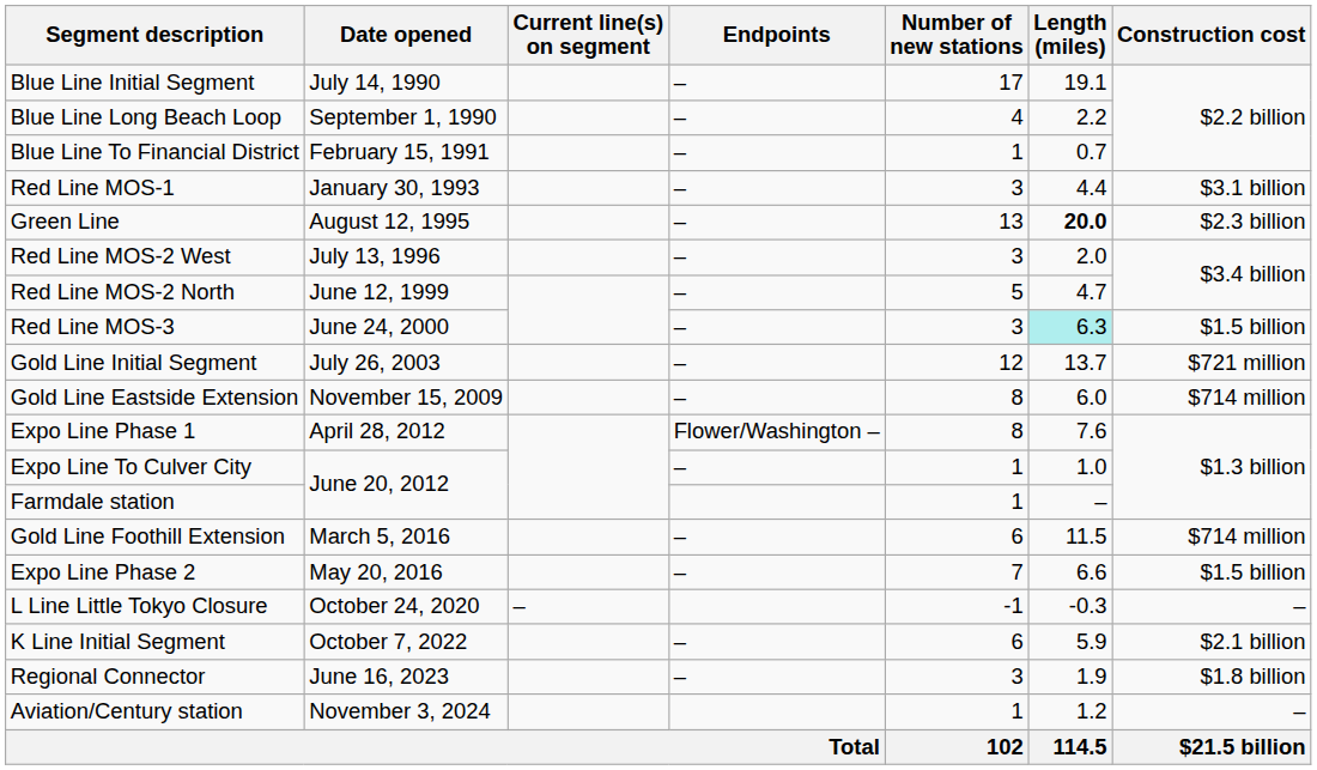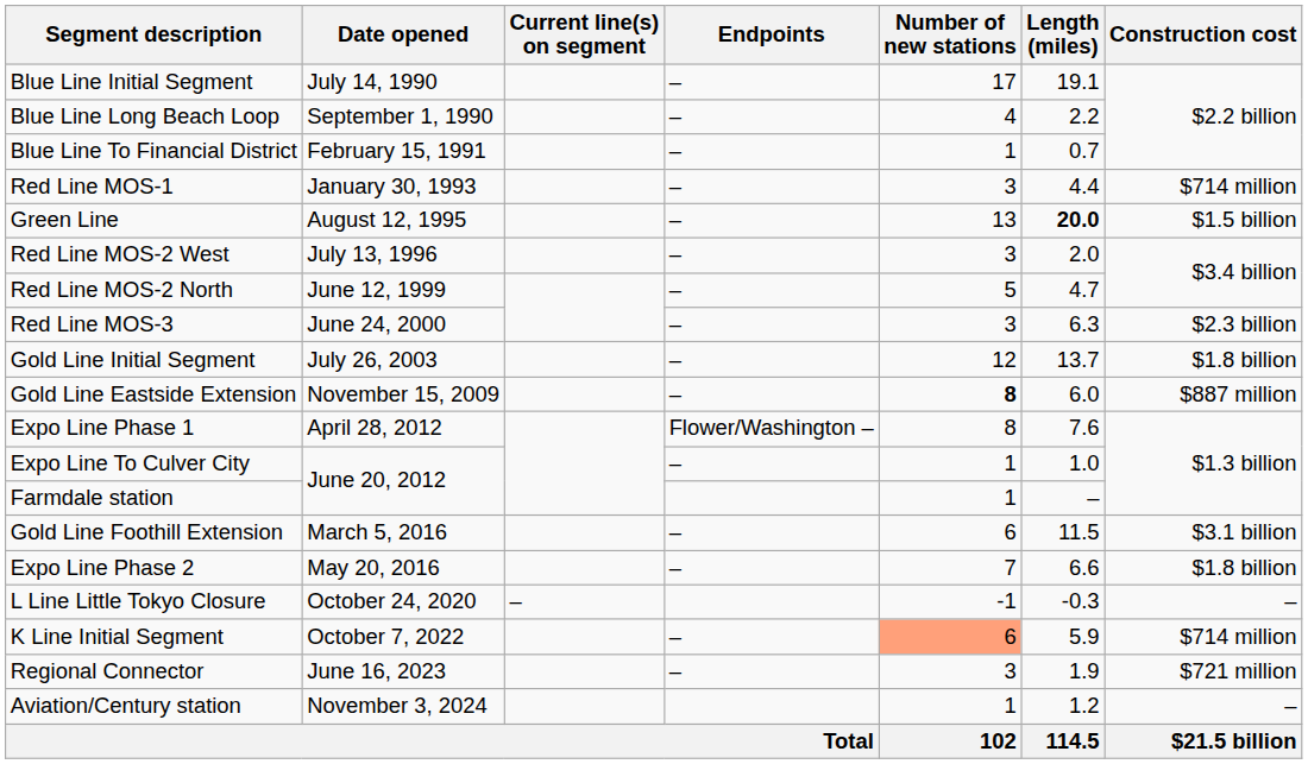 <table class="wikitable">
 <tr>
 <th>Segment description</th>
 <th>Date opened</th>
 <th>Current line(s)<br>on segment</th>
 <th>Endpoints</th>
 <th>Number of<br>new stations</th>
 <th>Length<br>(miles)</th>
 <th>Construction cost</th>
 </tr>
 <tr>
 <td>Blue Line Initial Segment</td>
 <td>July 14, 1990</td>
 <td></td>
 <td> – </td>
 <td style="text-align:right">17</td>
 <td style="text-align:right">19.1</td>
 <td rowspan=3 style="text-align:right">$2.2 billion</td>
 </tr>
 <tr>
 <td>Blue Line Long Beach Loop</td>
 <td>September 1, 1990</td>
 <td></td>
 <td> – </td>
 <td style="text-align:right">4</td>
 <td style="text-align:right">2.2</td>
 </tr>
 <tr>
 <td>Blue Line To Financial District</td>
 <td>February 15, 1991</td>
 <td></td>
 <td> – </td>
 <td style="text-align:right">1</td>
 <td style="text-align:right">0.7</td>
 </tr>
 <tr>
 <td>Red Line MOS-1</td>
 <td>January 30, 1993</td>
 <td></td>
 <td> – </td>
 <td style="text-align:right">3</td>
 <td style="text-align:right">4.4</td>
-<td style="text-align:right">$3.1 billion</td>
+<td style="text-align:right">$714 million</td>
 </tr>
 <tr>
 <td>Green Line</td>
 <td>August 12, 1995</td>
 <td></td>
 <td> – </td>
 <td style="text-align:right">13</td>
 <td style="text-align:right"><strong>20.0</strong></td>
-<td style="text-align:right">$2.3 billion</td>
+<td style="text-align:right">$1.5 billion</td>
 </tr>
 <tr>
 <td>Red Line MOS-2 West</td>
 <td>July 13, 1996</td>
 <td></td>
 <td> – </td>
 <td style="text-align:right">3</td>
 <td style="text-align:right">2.0</td>
 <td rowspan=2 style="text-align:right">$3.4 billion</td>
 </tr>
 <tr>
 <td>Red Line MOS-2 North</td>
 <td>June 12, 1999</td>
 <td rowspan="2"></td>
 <td> – </td>
 <td style="text-align:right">5</td>
 <td style="text-align:right">4.7</td>
 </tr>
 <tr>
 <td>Red Line MOS-3</td>
 <td>June 24, 2000</td>
 <td> – </td>
 <td style="text-align:right">3</td>
-<td style="background: paleturquoise; text-align:right">6.3</td>
-<td style="text-align:right">$1.5 billion</td>
+<td style="text-align:right">6.3</td>
+<td style="text-align:right">$2.3 billion</td>
 </tr>
 <tr>
 <td>Gold Line Initial Segment</td>
 <td>July 26, 2003</td>
 <td></td>
 <td> – </td>
 <td style="text-align:right">12</td>
 <td style="text-align:right">13.7</td>
-<td style="text-align:right">$721 million</td>
+<td style="text-align:right">$1.8 billion</td>
 </tr>
 <tr>
 <td>Gold Line Eastside Extension</td>
 <td>November 15, 2009</td>
 <td></td>
 <td> – </td>
-<td style="text-align:right">8</td>
+<td style="text-align:right"><strong>8</strong></td>
 <td style="text-align:right">6.0</td>
-<td style="text-align:right">$714 million</td>
+<td style="text-align:right">$887 million</td>
 </tr>
 <tr>
 <td>Expo Line Phase 1</td>
 <td>April 28, 2012</td>
 <td rowspan="3"></td>
 <td>Flower/Washington – </td>
 <td style="text-align:right">8</td>
 <td style="text-align:right">7.6</td>
 <td rowspan=3 style="text-align:right">$1.3 billion</td>
 </tr>
 <tr>
 <td>Expo Line To Culver City</td>
 <td rowspan="2">June 20, 2012</td>
 <td> – </td>
 <td style="text-align:right">1</td>
 <td style="text-align:right">1.0</td>
 </tr>
 <tr>
 <td>Farmdale station</td>
 <td></td>
 <td style="text-align:right">1</td>
 <td style="text-align:right">–</td>
 </tr>
 <tr>
 <td>Gold Line Foothill Extension</td>
 <td>March 5, 2016</td>
 <td></td>
 <td> – </td>
 <td style="text-align:right">6</td>
 <td style="text-align:right">11.5</td>
-<td style="text-align:right">$714 million</td>
+<td style="text-align:right">$3.1 billion</td>
 </tr>
 <tr>
 <td>Expo Line Phase 2</td>
 <td>May 20, 2016</td>
 <td></td>
 <td> – </td>
 <td style="text-align:right">7</td>
 <td style="text-align:right">6.6</td>
-<td style="text-align:right">$1.5 billion</td>
+<td style="text-align:right">$1.8 billion</td>
 </tr>
 <tr>
 <td>L Line Little Tokyo Closure</td>
 <td>October 24, 2020</td>
 <td style="text-align:left;">–</td>
 <td></td>
 <td style="text-align:right;"><span>-1</span></td>
 <td style="text-align:right;"><span>-0.3</span></td>
 <td style="text-align:right">–</td>
 </tr>
 <tr>
 <td>K Line Initial Segment</td>
 <td>October 7, 2022</td>
 <td></td>
 <td> – </td>
-<td style="text-align:right">6</td>
+<td style="background: lightsalmon; text-align:right">6</td>
 <td style="text-align:right">5.9</td>
-<td style="text-align:right">$2.1 billion</td>
+<td style="text-align:right">$714 million</td>
 </tr>
 <tr>
 <td>Regional Connector</td>
 <td>June 16, 2023</td>
 <td></td>
 <td> – </td>
 <td style="text-align:right">3</td>
 <td style="text-align:right">1.9</td>
-<td style="text-align:right">$1.8 billion</td>
+<td style="text-align:right">$721 million</td>
 </tr>
 <tr>
 <td>Aviation/Century station</td>
 <td>November 3, 2024</td>
 <td></td>
 <td></td>
 <td style="text-align:right">1</td>
 <td style="text-align:right">1.2</td>
 <td style="text-align:right">–</td>
 </tr>
 <tr>
 <th style="text-align:right" colspan=4>Total</th>
 <th style="text-align:right">102</th>
 <th style="text-align:right">114.5</th>
 <th style="text-align:right">$21.5 billion</th>
 </tr>
 </table>
